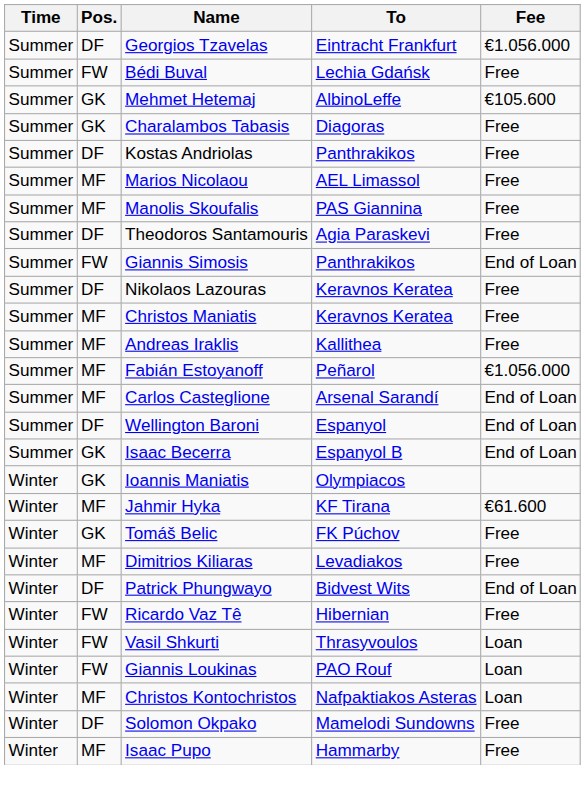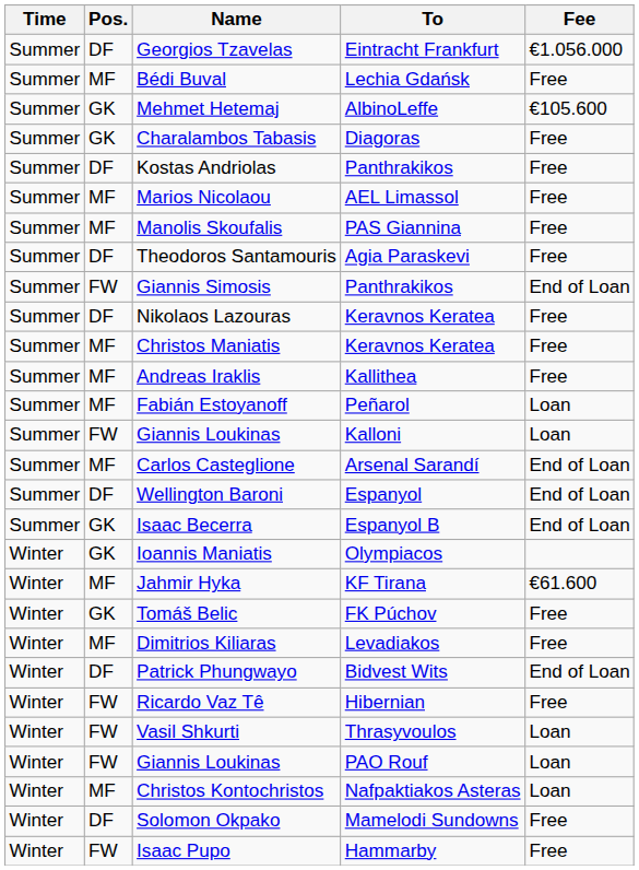 <table class="wikitable">
 <tr>
 <th>Time</th>
 <th>Pos.</th>
 <th>Name</th>
 <th>To</th>
 <th>Fee</th>
 </tr>
 <tr>
 <td>Summer</td>
 <td>DF</td>
 <td> <a href='#'>Georgios Tzavelas</a></td>
 <td> <a href='#'>Eintracht Frankfurt</a></td>
 <td>€1.056.000</td>
 </tr>
 <tr>
 <td>Summer</td>
-<td>FW</td>
+<td>MF</td>
 <td> <a href='#'>Bédi Buval</a></td>
 <td> <a href='#'>Lechia Gdańsk</a></td>
 <td>Free</td>
 </tr>
 <tr>
 <td>Summer</td>
 <td>GK</td>
 <td> <a href='#'>Mehmet Hetemaj</a></td>
 <td> <a href='#'>AlbinoLeffe</a></td>
 <td>€105.600</td>
 </tr>
 <tr>
 <td>Summer</td>
 <td>GK</td>
 <td> <a href='#'>Charalambos Tabasis</a></td>
 <td> <a href='#'>Diagoras</a></td>
 <td>Free</td>
 </tr>
 <tr>
 <td>Summer</td>
 <td>DF</td>
 <td> Kostas Andriolas</td>
 <td> <a href='#'>Panthrakikos</a></td>
 <td>Free</td>
 </tr>
 <tr>
 <td>Summer</td>
 <td>MF</td>
 <td> <a href='#'>Marios Nicolaou</a></td>
 <td> <a href='#'>AEL Limassol</a></td>
 <td>Free</td>
 </tr>
 <tr>
 <td>Summer</td>
 <td>MF</td>
 <td> <a href='#'>Manolis Skoufalis</a></td>
 <td> <a href='#'>PAS Giannina</a></td>
 <td>Free</td>
 </tr>
 <tr>
 <td>Summer</td>
 <td>DF</td>
 <td> Theodoros Santamouris</td>
 <td> <a href='#'>Agia Paraskevi</a></td>
 <td>Free</td>
 </tr>
 <tr>
 <td>Summer</td>
 <td>FW</td>
 <td> <a href='#'>Giannis Simosis</a></td>
 <td> <a href='#'>Panthrakikos</a></td>
 <td>End of Loan</td>
 </tr>
 <tr>
 <td>Summer</td>
 <td>DF</td>
 <td> Nikolaos Lazouras</td>
 <td> <a href='#'>Keravnos Keratea</a></td>
 <td>Free</td>
 </tr>
 <tr>
 <td>Summer</td>
 <td>MF</td>
 <td> <a href='#'>Christos Maniatis</a></td>
 <td> <a href='#'>Keravnos Keratea</a></td>
 <td>Free</td>
 </tr>
 <tr>
 <td>Summer</td>
 <td>MF</td>
 <td> <a href='#'>Andreas Iraklis</a></td>
 <td> <a href='#'>Kallithea</a></td>
 <td>Free</td>
 </tr>
 <tr>
 <td>Summer</td>
 <td>MF</td>
 <td> <a href='#'>Fabián Estoyanoff</a></td>
 <td> <a href='#'>Peñarol</a></td>
-<td>€1.056.000</td>
+<td>Loan</td>
+</tr>
+<tr>
+<td>Summer</td>
+<td>FW</td>
+<td> <a href='#'>Giannis Loukinas</a></td>
+<td> <a href='#'>Kalloni</a></td>
+<td>Loan</td>
 </tr>
 <tr>
 <td>Summer</td>
 <td>MF</td>
 <td> <a href='#'>Carlos Casteglione</a></td>
 <td> <a href='#'>Arsenal Sarandí</a></td>
 <td>End of Loan</td>
 </tr>
 <tr>
 <td>Summer</td>
 <td>DF</td>
 <td> <a href='#'>Wellington Baroni</a></td>
 <td> <a href='#'>Espanyol</a></td>
 <td>End of Loan</td>
 </tr>
 <tr>
 <td>Summer</td>
 <td>GK</td>
 <td> <a href='#'>Isaac Becerra</a></td>
 <td> <a href='#'>Espanyol B</a></td>
 <td>End of Loan</td>
 </tr>
 <tr>
 <td>Winter</td>
 <td>GK</td>
 <td> <a href='#'>Ioannis Maniatis</a></td>
 <td> <a href='#'>Olympiacos</a></td>
 <td></td>
 </tr>
 <tr>
 <td>Winter</td>
 <td>MF</td>
 <td> <a href='#'>Jahmir Hyka</a></td>
 <td> <a href='#'>KF Tirana</a></td>
 <td>€61.600</td>
 </tr>
 <tr>
 <td>Winter</td>
 <td>GK</td>
 <td> <a href='#'>Tomáš Belic</a></td>
 <td> <a href='#'>FK Púchov</a></td>
 <td>Free</td>
 </tr>
 <tr>
 <td>Winter</td>
 <td>MF</td>
 <td> <a href='#'>Dimitrios Kiliaras</a></td>
 <td> <a href='#'>Levadiakos</a></td>
 <td>Free</td>
 </tr>
 <tr>
 <td>Winter</td>
 <td>DF</td>
 <td> <a href='#'>Patrick Phungwayo</a></td>
 <td> <a href='#'>Bidvest Wits</a></td>
 <td>End of Loan</td>
 </tr>
 <tr>
 <td>Winter</td>
 <td>FW</td>
 <td> <a href='#'>Ricardo Vaz Tê</a></td>
 <td> <a href='#'>Hibernian</a></td>
 <td>Free</td>
 </tr>
 <tr>
 <td>Winter</td>
 <td>FW</td>
 <td> <a href='#'>Vasil Shkurti</a></td>
 <td> <a href='#'>Thrasyvoulos</a></td>
 <td>Loan</td>
 </tr>
 <tr>
 <td>Winter</td>
 <td>FW</td>
 <td> <a href='#'>Giannis Loukinas</a></td>
 <td> <a href='#'>PAO Rouf</a></td>
 <td>Loan</td>
 </tr>
 <tr>
 <td>Winter</td>
 <td>MF</td>
 <td> <a href='#'>Christos Kontochristos</a></td>
 <td> <a href='#'>Nafpaktiakos Asteras</a></td>
 <td>Loan</td>
 </tr>
 <tr>
 <td>Winter</td>
 <td>DF</td>
 <td> <a href='#'>Solomon Okpako</a></td>
 <td> <a href='#'>Mamelodi Sundowns</a></td>
 <td>Free</td>
 </tr>
 <tr>
 <td>Winter</td>
-<td>MF</td>
+<td>FW</td>
 <td> <a href='#'>Isaac Pupo</a></td>
 <td> <a href='#'>Hammarby</a></td>
 <td>Free</td>
 </tr>
 </table>
